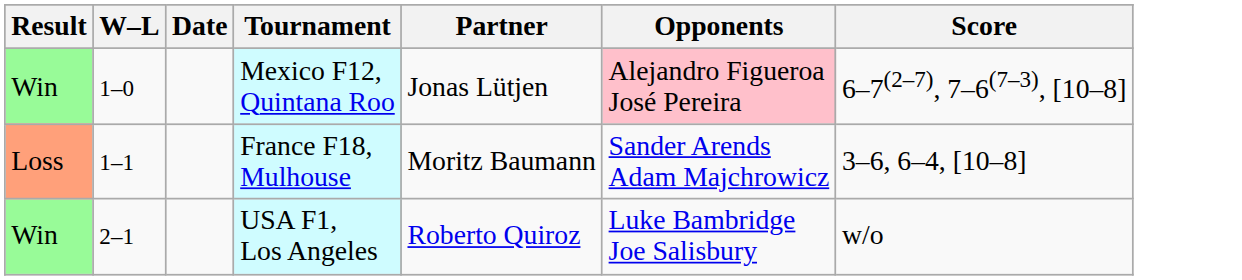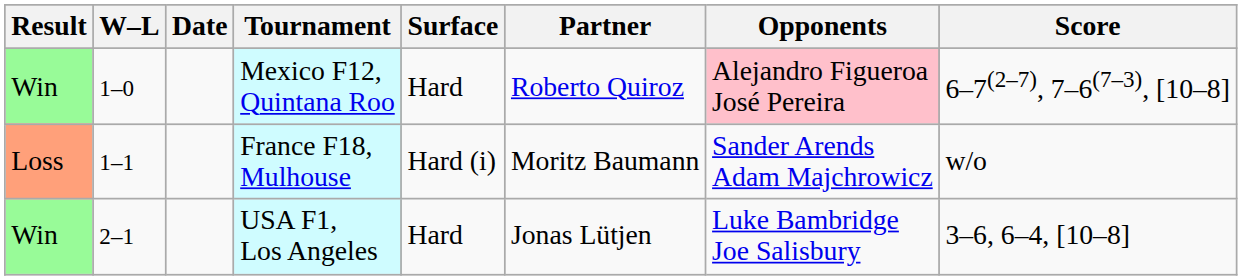 <table class="sortable wikitable nowrap">
 <tr>
 <th>Result</th>
 <th class="unsortable">W–L</th>
 <th>Date</th>
 <th>Tournament</th>
+<th>Surface</th>
 <th>Partner</th>
 <th>Opponents</th>
 <th class="unsortable">Score</th>
 </tr>
 <tr>
 <td bgcolor=98FB98>Win</td>
 <td><small>1–0</small></td>
 <td></td>
 <td style="background:#cffcff;">Mexico F12, <br><a href='#'>Quintana Roo</a></td>
-<td> Jonas Lütjen</td>
+<td>Hard</td>
+<td> <a href='#'>Roberto Quiroz</a></td>
 <td style="background: pink;"> Alejandro Figueroa<br> José Pereira</td>
 <td>6–7<sup>(2–7)</sup>, 7–6<sup>(7–3)</sup>, [10–8]</td>
 </tr>
 <tr>
 <td bgcolor=FFA07A>Loss</td>
 <td><small>1–1</small></td>
 <td></td>
 <td style="background:#cffcff;">France F18, <br><a href='#'>Mulhouse</a></td>
+<td>Hard (i)</td>
 <td> Moritz Baumann</td>
 <td> <a href='#'>Sander Arends</a><br> <a href='#'>Adam Majchrowicz</a></td>
-<td>3–6, 6–4, [10–8]</td>
+<td>w/o</td>
 </tr>
 <tr>
 <td bgcolor=98FB98>Win</td>
 <td><small>2–1</small></td>
 <td></td>
 <td style="background:#cffcff;">USA F1, <br>Los Angeles</td>
-<td> <a href='#'>Roberto Quiroz</a></td>
+<td>Hard</td>
+<td> Jonas Lütjen</td>
 <td> <a href='#'>Luke Bambridge</a><br> <a href='#'>Joe Salisbury</a></td>
-<td>w/o</td>
+<td>3–6, 6–4, [10–8]</td>
 </tr>
 </table>
